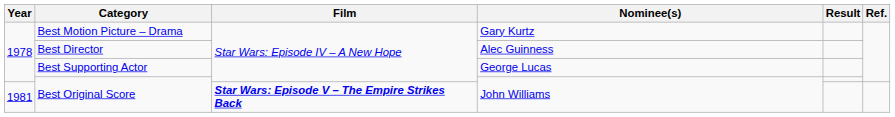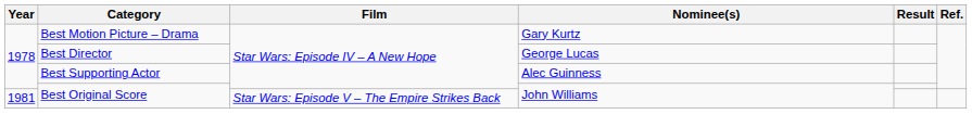 <table class="wikitable">
 <tr>
 <th style="width: 1%;">Year</th>
 <th style="width: 20%;">Category</th>
 <th style="width: 30%;">Film</th>
 <th>Nominee(s)</th>
 <th style="width: 4%;">Result</th>
 <th style="width: 1%;">Ref.</th>
 </tr>
 <tr>
 <td rowspan="4"><a href='#'>1978</a></td>
 <td><a href='#'>Best Motion Picture – Drama</a></td>
 <td rowspan="4"><a href='#'><em>Star Wars: Episode IV – A New Hope</em></a></td>
 <td><a href='#'>Gary Kurtz</a></td>
 <td></td>
 <td rowspan="4" style="text-align:center;"></td>
 </tr>
 <tr>
 <td><a href='#'>Best Director</a></td>
-<td><a href='#'>Alec Guinness</a></td>
+<td><a href='#'>George Lucas</a></td>
 <td></td>
 </tr>
 <tr>
 <td><a href='#'>Best Supporting Actor</a></td>
-<td><a href='#'>George Lucas</a></td>
+<td><a href='#'>Alec Guinness</a></td>
 <td></td>
 </tr>
 <tr>
 <td rowspan="2"><a href='#'>Best Original Score</a></td>
 <td rowspan="2"><a href='#'>John Williams</a></td>
 <td></td>
 </tr>
 <tr>
 <td><a href='#'>1981</a></td>
-<td><strong><a href='#'><em>Star Wars: Episode V – The Empire Strikes Back</em></a></strong></td>
+<td><a href='#'><em>Star Wars: Episode V – The Empire Strikes Back</em></a></td>
 <td></td>
 <td style="text-align:center;"></td>
 </tr>
 </table>
